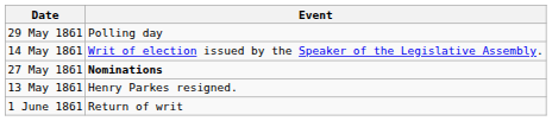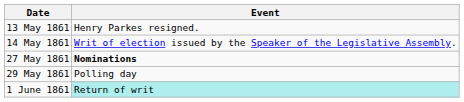 <table class="wikitable">
 <tr>
 <th>Date</th>
 <th>Event</th>
 </tr>
 <tr>
-<td>29 May 1861</td>
-<td>Polling day</td>
+<td>13 May 1861</td>
+<td>Henry Parkes resigned.</td>
 </tr>
 <tr>
 <td>14 May 1861</td>
 <td><a href='#'>Writ of election</a> issued by the <a href='#'>Speaker of the Legislative Assembly</a>.</td>
 </tr>
 <tr>
 <td>27 May 1861</td>
 <td><strong>Nominations</strong></td>
 </tr>
 <tr>
-<td>13 May 1861</td>
-<td>Henry Parkes resigned.</td>
+<td>29 May 1861</td>
+<td>Polling day</td>
 </tr>
 <tr>
 <td>1 June 1861</td>
-<td>Return of writ</td>
+<td style="background: paleturquoise;">Return of writ</td>
 </tr>
 </table>
